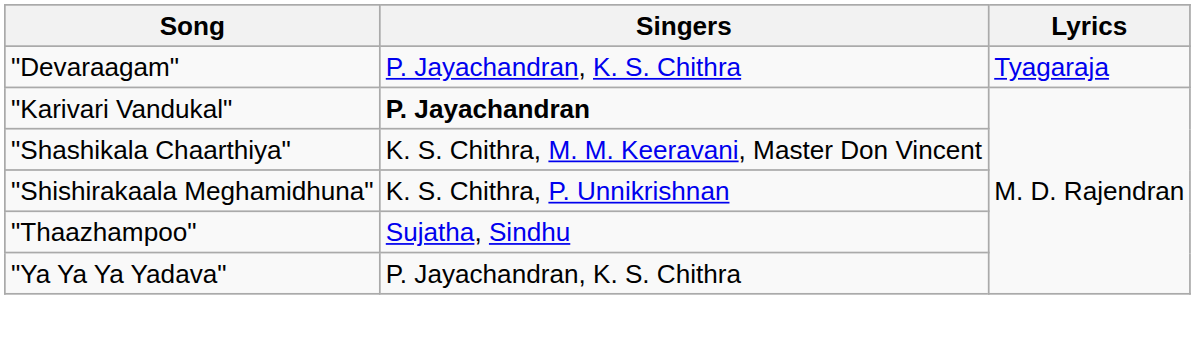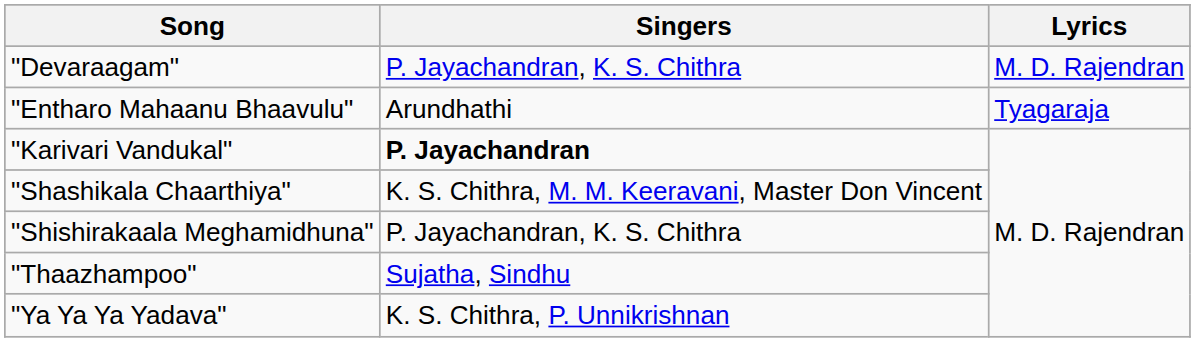 <table class="wikitable" style="font-size:95%;">
 <tr>
 <th>Song</th>
 <th>Singers</th>
 <th>Lyrics</th>
 </tr>
 <tr>
 <td>"Devaraagam"</td>
 <td><a href='#'>P. Jayachandran</a>, <a href='#'>K. S. Chithra</a></td>
+<td><a href='#'>M. D. Rajendran</a></td>
+</tr>
+<tr>
+<td>"Entharo Mahaanu Bhaavulu"</td>
+<td>Arundhathi</td>
 <td><a href='#'>Tyagaraja</a></td>
 </tr>
 <tr>
 <td>"Karivari Vandukal"</td>
 <td><strong>P. Jayachandran</strong></td>
 <td rowspan="5">M. D. Rajendran</td>
 </tr>
 <tr>
 <td>"Shashikala Chaarthiya"</td>
 <td>K. S. Chithra, <a href='#'>M. M. Keeravani</a>, Master Don Vincent</td>
 </tr>
 <tr>
 <td>"Shishirakaala Meghamidhuna"</td>
-<td>K. S. Chithra, <a href='#'>P. Unnikrishnan</a></td>
+<td>P. Jayachandran, K. S. Chithra</td>
 </tr>
 <tr>
 <td>"Thaazhampoo"</td>
 <td><a href='#'>Sujatha</a>, <a href='#'>Sindhu</a></td>
 </tr>
 <tr>
 <td>"Ya Ya Ya Yadava"</td>
-<td>P. Jayachandran, K. S. Chithra</td>
+<td>K. S. Chithra, <a href='#'>P. Unnikrishnan</a></td>
 </tr>
 </table>
